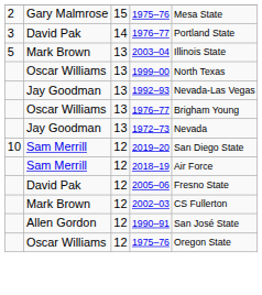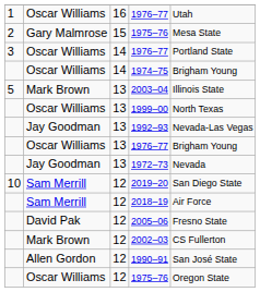 <table class="wikitable">
 <tr>
+</tr>
+<tr>
+<td>1</td>
+<td>Oscar Williams</td>
+<td>16</td>
+<td style="font-size:80%;"><a href='#'>1976–77</a></td>
+<td style="font-size:80%;">Utah</td>
 </tr>
 <tr>
 <td>2</td>
 <td>Gary Malmrose</td>
 <td>15</td>
 <td style="font-size:80%;"><a href='#'>1975–76</a></td>
 <td style="font-size:80%;">Mesa State</td>
 </tr>
 <tr>
 <td>3</td>
-<td>David Pak</td>
+<td>Oscar Williams</td>
 <td>14</td>
 <td style="font-size:80%;"><a href='#'>1976–77</a></td>
 <td style="font-size:80%;">Portland State</td>
+</tr>
+<tr>
+<td></td>
+<td>Oscar Williams</td>
+<td>14</td>
+<td style="font-size:80%;"><a href='#'>1974–75</a></td>
+<td style="font-size:80%;">Brigham Young</td>
 </tr>
 <tr>
 <td>5</td>
 <td>Mark Brown</td>
 <td>13</td>
 <td style="font-size:80%;"><a href='#'>2003–04</a></td>
 <td style="font-size:80%;">Illinois State</td>
 </tr>
 <tr>
 <td></td>
 <td>Oscar Williams</td>
 <td>13</td>
 <td style="font-size:80%;"><a href='#'>1999–00</a></td>
 <td style="font-size:80%;">North Texas</td>
 </tr>
 <tr>
 <td></td>
 <td>Jay Goodman</td>
 <td>13</td>
 <td style="font-size:80%;"><a href='#'>1992–93</a></td>
 <td style="font-size:80%;">Nevada-Las Vegas</td>
 </tr>
 <tr>
 <td></td>
 <td>Oscar Williams</td>
 <td>13</td>
 <td style="font-size:80%;"><a href='#'>1976–77</a></td>
 <td style="font-size:80%;">Brigham Young</td>
 </tr>
 <tr>
 <td></td>
 <td>Jay Goodman</td>
 <td>13</td>
 <td style="font-size:80%;"><a href='#'>1972–73</a></td>
 <td style="font-size:80%;">Nevada</td>
 </tr>
 <tr>
 <td>10</td>
 <td><a href='#'>Sam Merrill</a></td>
 <td>12</td>
 <td style="font-size:80%;"><a href='#'>2019–20</a></td>
 <td style="font-size:80%;">San Diego State</td>
 </tr>
 <tr>
 <td></td>
 <td><a href='#'>Sam Merrill</a></td>
 <td>12</td>
 <td style="font-size:80%;"><a href='#'>2018–19</a></td>
 <td style="font-size:80%;">Air Force</td>
 </tr>
 <tr>
 <td></td>
 <td>David Pak</td>
 <td>12</td>
 <td style="font-size:80%;"><a href='#'>2005–06</a></td>
 <td style="font-size:80%;">Fresno State</td>
 </tr>
 <tr>
 <td></td>
 <td>Mark Brown</td>
 <td>12</td>
 <td style="font-size:80%;"><a href='#'>2002–03</a></td>
 <td style="font-size:80%;">CS Fullerton</td>
 </tr>
 <tr>
 <td></td>
 <td>Allen Gordon</td>
 <td>12</td>
 <td style="font-size:80%;"><a href='#'>1990–91</a></td>
 <td style="font-size:80%;">San José State</td>
 </tr>
 <tr>
 <td></td>
 <td>Oscar Williams</td>
 <td>12</td>
 <td style="font-size:80%;"><a href='#'>1975–76</a></td>
 <td style="font-size:80%;">Oregon State</td>
 </tr>
 </table>
